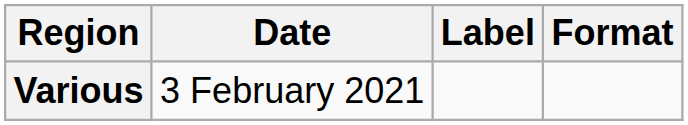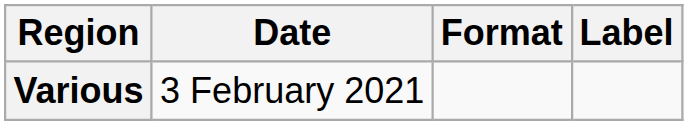 <table class="wikitable plainrowheaders">
 <tr>
 <th scope="col">Region</th>
 <th scope="col">Date</th>
+<th scope="col">Format</th>
 <th scope="col">Label</th>
-<th scope="col">Format</th>
 </tr>
 <tr>
 <th scope="row">Various</th>
 <td>3 February 2021</td>
 <td></td>
 <td></td>
 </tr>
 </table>
